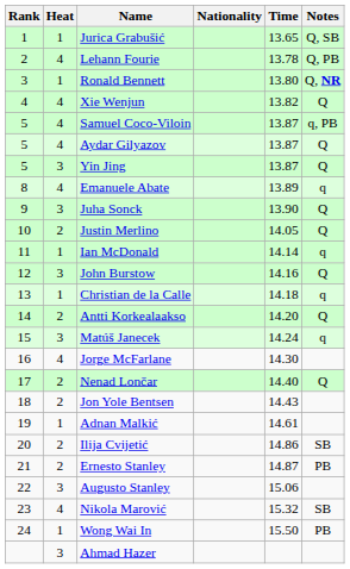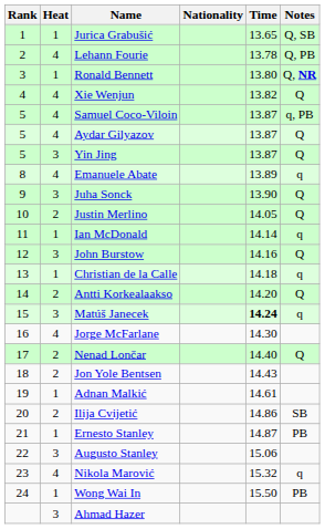 <table class="wikitable sortable" style="text-align:center">
 <tr>
 <th>Rank</th>
 <th>Heat</th>
 <th>Name</th>
 <th>Nationality</th>
 <th>Time</th>
 <th>Notes</th>
 </tr>
 <tr bgcolor=ccffcc>
 <td>1</td>
 <td>1</td>
 <td align=left><a href='#'>Jurica Grabušić</a></td>
 <td align=left></td>
 <td>13.65</td>
 <td>Q, SB</td>
 </tr>
 <tr bgcolor=ccffcc>
 <td>2</td>
 <td>4</td>
 <td align=left><a href='#'>Lehann Fourie</a></td>
 <td align=left></td>
 <td>13.78</td>
 <td>Q, PB</td>
 </tr>
 <tr bgcolor=ccffcc>
 <td>3</td>
 <td>1</td>
 <td align=left><a href='#'>Ronald Bennett</a></td>
 <td align=left></td>
 <td>13.80</td>
 <td>Q, <strong><a href='#'>NR</a></strong></td>
 </tr>
 <tr bgcolor=ccffcc>
 <td>4</td>
 <td>4</td>
 <td align=left><a href='#'>Xie Wenjun</a></td>
 <td align=left></td>
 <td>13.82</td>
 <td>Q</td>
 </tr>
 <tr bgcolor=ccffcc>
 <td>5</td>
 <td>4</td>
 <td align=left><a href='#'>Samuel Coco-Viloin</a></td>
 <td align=left></td>
 <td>13.87</td>
 <td>q, PB</td>
 </tr>
 <tr bgcolor=ddffdd>
 <td>5</td>
 <td>4</td>
 <td align=left><a href='#'>Aydar Gilyazov</a></td>
 <td align=left></td>
 <td>13.87</td>
 <td>Q</td>
 </tr>
 <tr bgcolor=ccffcc>
 <td>5</td>
 <td>3</td>
 <td align=left><a href='#'>Yin Jing</a></td>
 <td align=left></td>
 <td>13.87</td>
 <td>Q</td>
 </tr>
 <tr bgcolor=ddffdd>
 <td>8</td>
 <td>4</td>
 <td align=left><a href='#'>Emanuele Abate</a></td>
 <td align=left></td>
 <td>13.89</td>
 <td>q</td>
 </tr>
 <tr bgcolor=ccffcc>
 <td>9</td>
 <td>3</td>
 <td align=left><a href='#'>Juha Sonck</a></td>
 <td align=left></td>
 <td>13.90</td>
 <td>Q</td>
 </tr>
 <tr bgcolor=ccffcc>
 <td>10</td>
 <td>2</td>
 <td align=left><a href='#'>Justin Merlino</a></td>
 <td align=left></td>
 <td>14.05</td>
 <td>Q</td>
 </tr>
 <tr bgcolor=ccffcc>
 <td>11</td>
 <td>1</td>
 <td align=left><a href='#'>Ian McDonald</a></td>
 <td align=left></td>
 <td>14.14</td>
 <td>q</td>
 </tr>
 <tr bgcolor=ccffcc>
 <td>12</td>
 <td>3</td>
 <td align=left><a href='#'>John Burstow</a></td>
 <td align=left></td>
 <td>14.16</td>
 <td>Q</td>
 </tr>
 <tr bgcolor=ddffdd>
 <td>13</td>
 <td>1</td>
 <td align=left><a href='#'>Christian de la Calle</a></td>
 <td align=left></td>
 <td>14.18</td>
 <td>q</td>
 </tr>
 <tr bgcolor=ccffcc>
 <td>14</td>
 <td>2</td>
 <td align=left><a href='#'>Antti Korkealaakso</a></td>
 <td align=left></td>
 <td>14.20</td>
 <td>Q</td>
 </tr>
 <tr bgcolor=ddffdd>
 <td>15</td>
 <td>3</td>
 <td align=left><a href='#'>Matúš Janecek</a></td>
 <td align=left></td>
-<td>14.24</td>
+<td><strong>14.24</strong></td>
 <td>q</td>
 </tr>
 <tr>
 <td>16</td>
 <td>4</td>
 <td align=left><a href='#'>Jorge McFarlane</a></td>
 <td align=left></td>
 <td>14.30</td>
 <td></td>
 </tr>
 <tr bgcolor=ccffcc>
 <td>17</td>
 <td>2</td>
 <td align=left><a href='#'>Nenad Lončar</a></td>
 <td align=left></td>
 <td>14.40</td>
 <td>Q</td>
 </tr>
 <tr>
 <td>18</td>
 <td>2</td>
 <td align=left><a href='#'>Jon Yole Bentsen</a></td>
 <td align=left></td>
 <td>14.43</td>
 <td></td>
 </tr>
 <tr>
 <td>19</td>
 <td>1</td>
 <td align=left><a href='#'>Adnan Malkić</a></td>
 <td align=left></td>
 <td>14.61</td>
 <td></td>
 </tr>
 <tr>
 <td>20</td>
 <td>2</td>
 <td align=left><a href='#'>Ilija Cvijetić</a></td>
 <td align=left></td>
 <td>14.86</td>
 <td>SB</td>
 </tr>
 <tr>
 <td>21</td>
-<td>2</td>
+<td>1</td>
 <td align=left><a href='#'>Ernesto Stanley</a></td>
 <td align=left></td>
 <td>14.87</td>
 <td>PB</td>
 </tr>
 <tr>
 <td>22</td>
 <td>3</td>
 <td align=left><a href='#'>Augusto Stanley</a></td>
 <td align=left></td>
 <td>15.06</td>
 <td></td>
 </tr>
 <tr>
 <td>23</td>
 <td>4</td>
 <td align=left><a href='#'>Nikola Marović</a></td>
 <td align=left></td>
 <td>15.32</td>
-<td>SB</td>
+<td>q</td>
 </tr>
 <tr>
 <td>24</td>
 <td>1</td>
 <td align=left><a href='#'>Wong Wai In</a></td>
 <td align=left></td>
 <td>15.50</td>
 <td>PB</td>
 </tr>
 <tr>
 <td></td>
 <td>3</td>
 <td align=left><a href='#'>Ahmad Hazer</a></td>
 <td align=left></td>
 <td></td>
 <td></td>
 </tr>
 </table>
